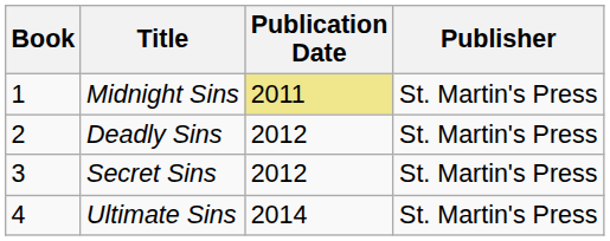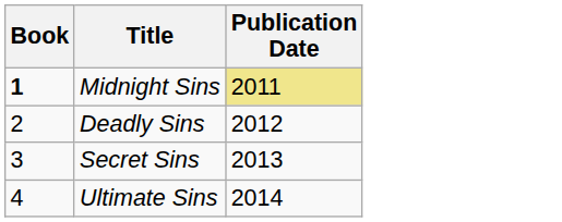 <table class="wikitable">
 <tr>
 <th>Book<br></th>
 <th>Title</th>
 <th>Publication<br>Date</th>
-<th>Publisher</th>
 </tr>
 <tr>
-<td>1</td>
+<td><strong>1</strong></td>
 <td><em>Midnight Sins</em></td>
 <td style="background: khaki;">2011</td>
-<td>St. Martin's Press</td>
 </tr>
 <tr>
 <td>2</td>
 <td><em>Deadly Sins</em></td>
 <td>2012</td>
-<td>St. Martin's Press</td>
 </tr>
 <tr>
 <td>3</td>
 <td><em>Secret Sins</em></td>
-<td>2012</td>
-<td>St. Martin's Press</td>
+<td>2013</td>
 </tr>
 <tr>
 <td>4</td>
 <td><em>Ultimate Sins</em></td>
 <td>2014</td>
-<td>St. Martin's Press</td>
 </tr>
 </table>
